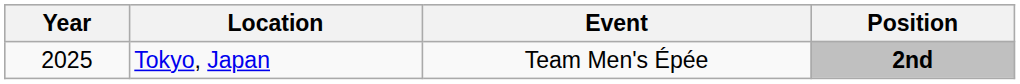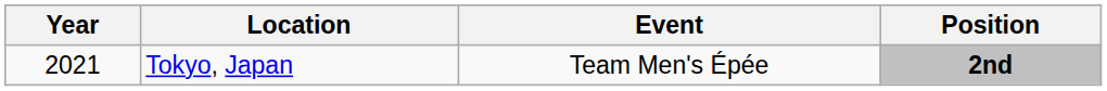 <table class="wikitable" width="50%" style="font-size:90%; text-align:center;">
 <tr>
 <th>Year</th>
 <th>Location</th>
 <th>Event</th>
 <th>Position</th>
 </tr>
 <tr>
-<td>2025</td>
+<td>2021</td>
 <td rowspan="1" align="left"> <a href='#'>Tokyo</a>, <a href='#'>Japan</a></td>
 <td>Team Men's Épée</td>
 <td bgcolor="silver"><strong>2nd</strong></td>
 </tr>
 </table>
